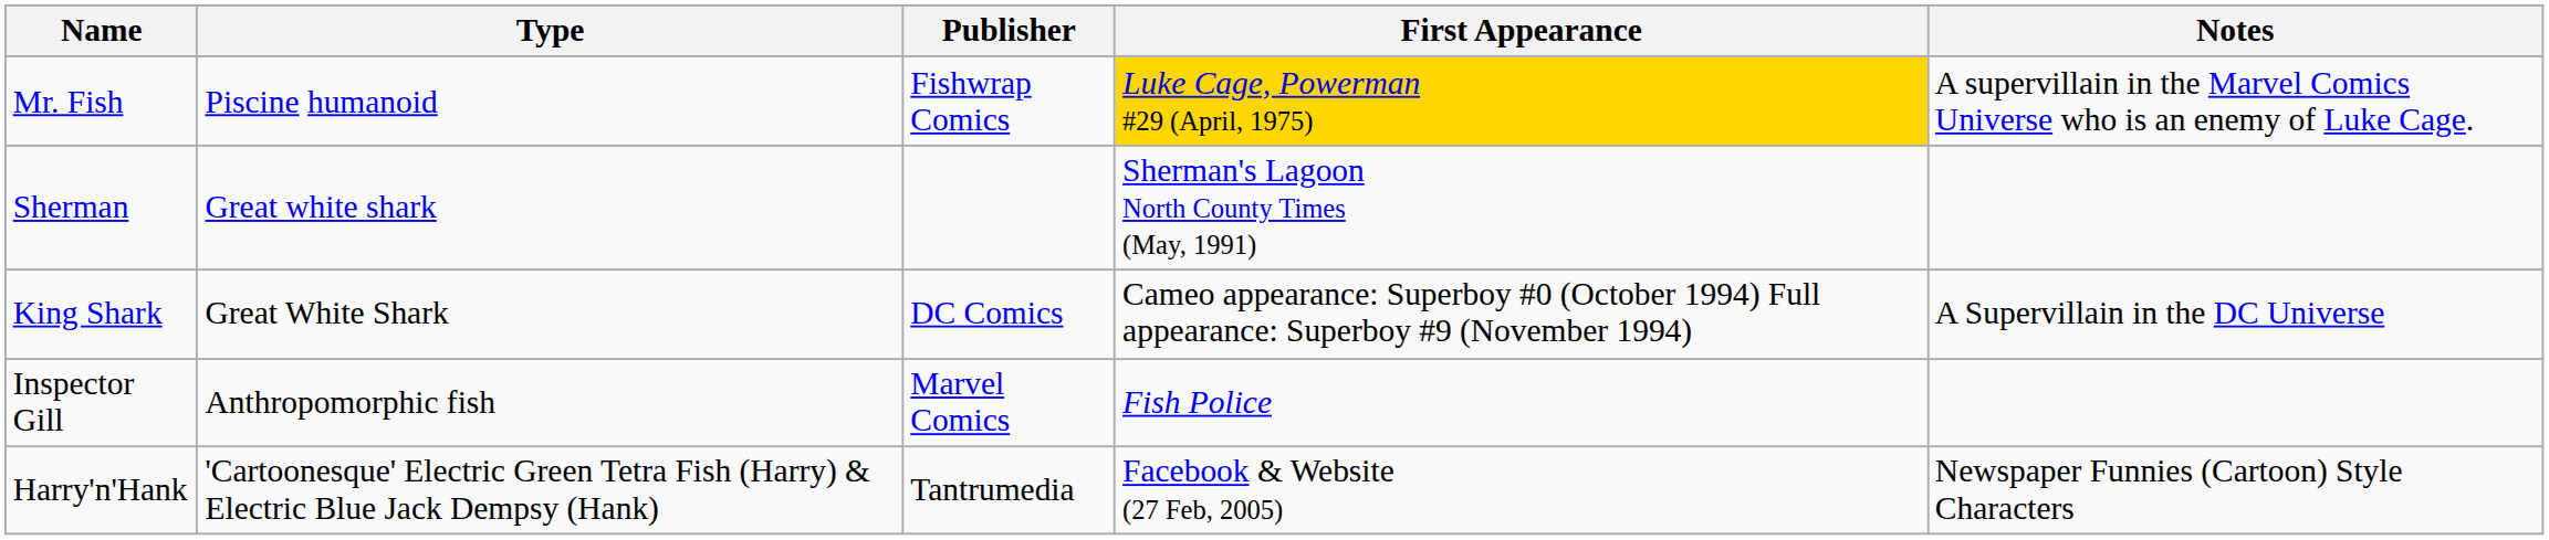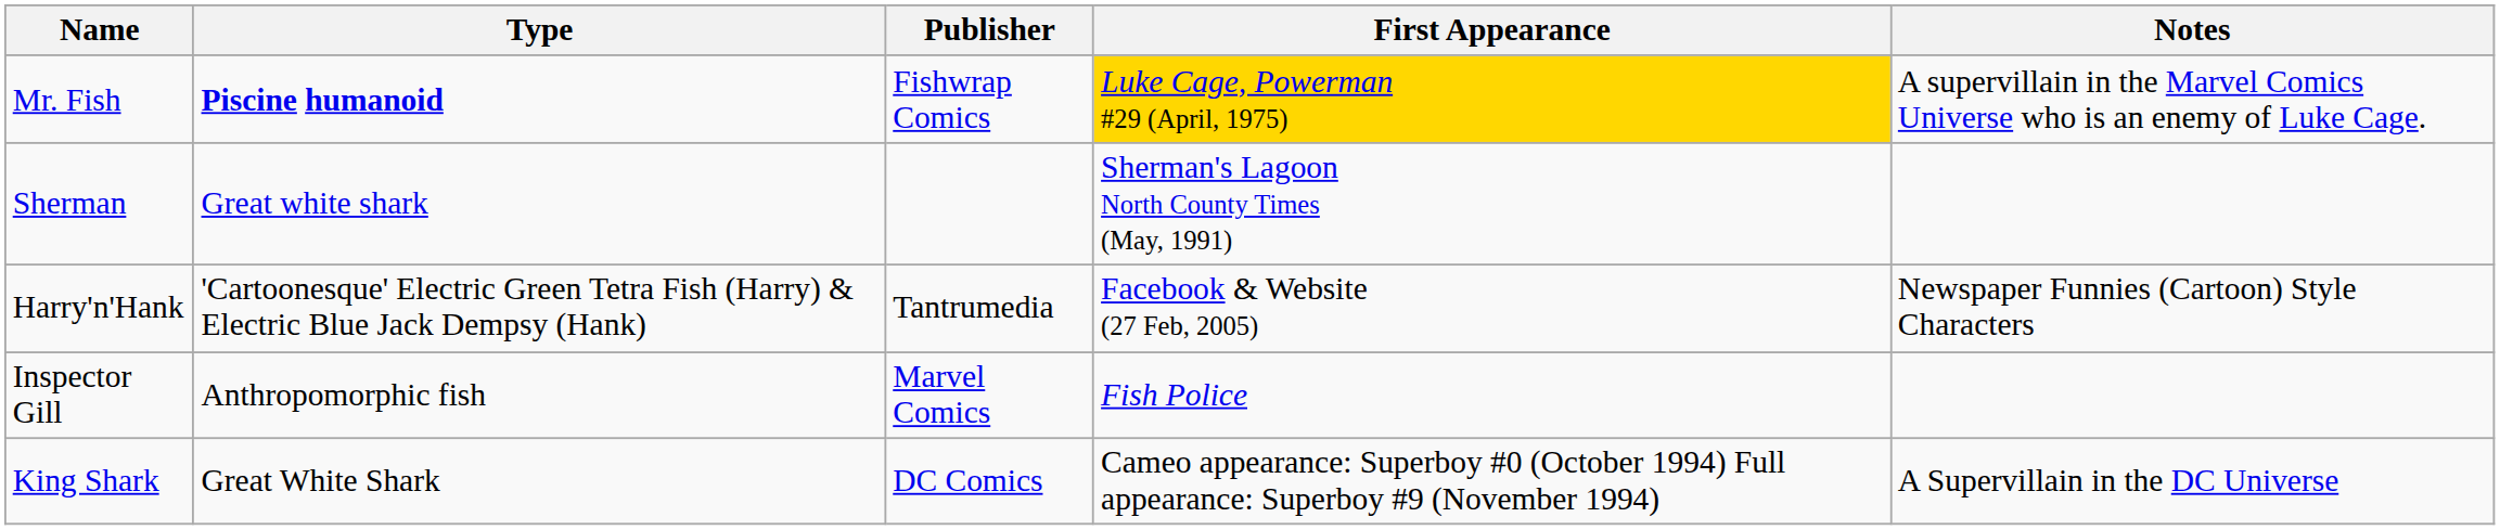 <table class="wikitable sortable">
 <tr>
 <th>Name</th>
 <th>Type</th>
 <th>Publisher</th>
 <th>First Appearance</th>
 <th>Notes</th>
 </tr>
 <tr>
 <td><a href='#'>Mr. Fish</a></td>
-<td><a href='#'>Piscine</a> <a href='#'>humanoid</a></td>
+<td><strong><a href='#'>Piscine</a> <a href='#'>humanoid</a></strong></td>
 <td><a href='#'>Fishwrap Comics</a></td>
 <td nowrap style="background: gold;"><em><a href='#'>Luke Cage, Powerman</a></em> <br><small>#29 (April, 1975)</small></td>
 <td>A supervillain in the <a href='#'>Marvel Comics</a> <a href='#'>Universe</a> who is an enemy of <a href='#'>Luke Cage</a>.</td>
 </tr>
 <tr>
 <td><a href='#'>Sherman</a></td>
 <td><a href='#'>Great white shark</a></td>
 <td></td>
 <td><a href='#'>Sherman's Lagoon</a> <br><small><a href='#'>North County Times</a> <br>(May, 1991)</small></td>
 <td></td>
 </tr>
 <tr>
-<td><a href='#'>King Shark</a></td>
-<td>Great White Shark</td>
-<td><a href='#'>DC Comics</a></td>
-<td>Cameo appearance: Superboy #0 (October 1994) Full appearance: Superboy #9 (November 1994)</td>
-<td>A Supervillain in the <a href='#'>DC Universe</a></td>
+<td>Harry'n'Hank</td>
+<td>'Cartoonesque' Electric Green Tetra Fish (Harry) & Electric Blue Jack Dempsy (Hank)</td>
+<td>Tantrumedia</td>
+<td><a href='#'>Facebook</a> & Website<br><small>(27 Feb, 2005)</small></td>
+<td>Newspaper Funnies (Cartoon) Style Characters</td>
 </tr>
 <tr>
 <td>Inspector Gill</td>
 <td>Anthropomorphic fish</td>
 <td><a href='#'>Marvel Comics</a></td>
 <td><em><a href='#'>Fish Police</a></em></td>
 </tr>
 <tr>
-<td>Harry'n'Hank</td>
-<td>'Cartoonesque' Electric Green Tetra Fish (Harry) & Electric Blue Jack Dempsy (Hank)</td>
-<td>Tantrumedia</td>
-<td><a href='#'>Facebook</a> & Website<br><small>(27 Feb, 2005)</small></td>
-<td>Newspaper Funnies (Cartoon) Style Characters</td>
+<td><a href='#'>King Shark</a></td>
+<td>Great White Shark</td>
+<td><a href='#'>DC Comics</a></td>
+<td>Cameo appearance: Superboy #0 (October 1994) Full appearance: Superboy #9 (November 1994)</td>
+<td>A Supervillain in the <a href='#'>DC Universe</a></td>
 </tr>
 </table>
